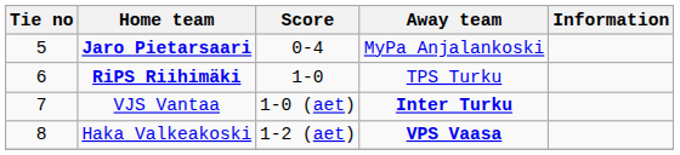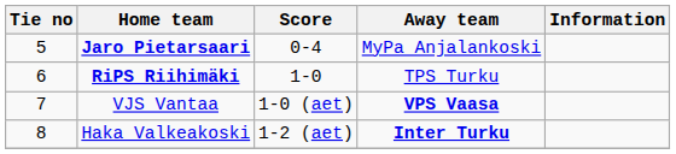 <table class="wikitable" style="text-align:center">
 <tr>
 <th style= width="40px">Tie no</th>
 <th style= width="150px">Home team</th>
 <th style= width="60px">Score</th>
 <th style= width="150px">Away team</th>
 <th style= width="30px">Information</th>
 </tr>
 <tr>
 <td>5</td>
 <td><strong><a href='#'>Jaro Pietarsaari</a></strong></td>
 <td>0-4</td>
 <td><a href='#'>MyPa Anjalankoski</a></td>
 <td></td>
 </tr>
 <tr>
 <td>6</td>
 <td><strong><a href='#'>RiPS Riihimäki</a></strong></td>
 <td>1-0</td>
 <td><a href='#'>TPS Turku</a></td>
 <td></td>
 </tr>
 <tr>
 <td>7</td>
 <td><a href='#'>VJS Vantaa</a></td>
 <td>1-0 (<a href='#'>aet</a>)</td>
-<td><strong><a href='#'>Inter Turku</a></strong></td>
+<td><strong><a href='#'>VPS Vaasa</a></strong></td>
 <td></td>
 </tr>
 <tr>
 <td>8</td>
 <td><a href='#'>Haka Valkeakoski</a></td>
 <td>1-2 (<a href='#'>aet</a>)</td>
-<td><strong><a href='#'>VPS Vaasa</a></strong></td>
+<td><strong><a href='#'>Inter Turku</a></strong></td>
 <td></td>
 </tr>
 <tr>
 </tr>
 </table>
